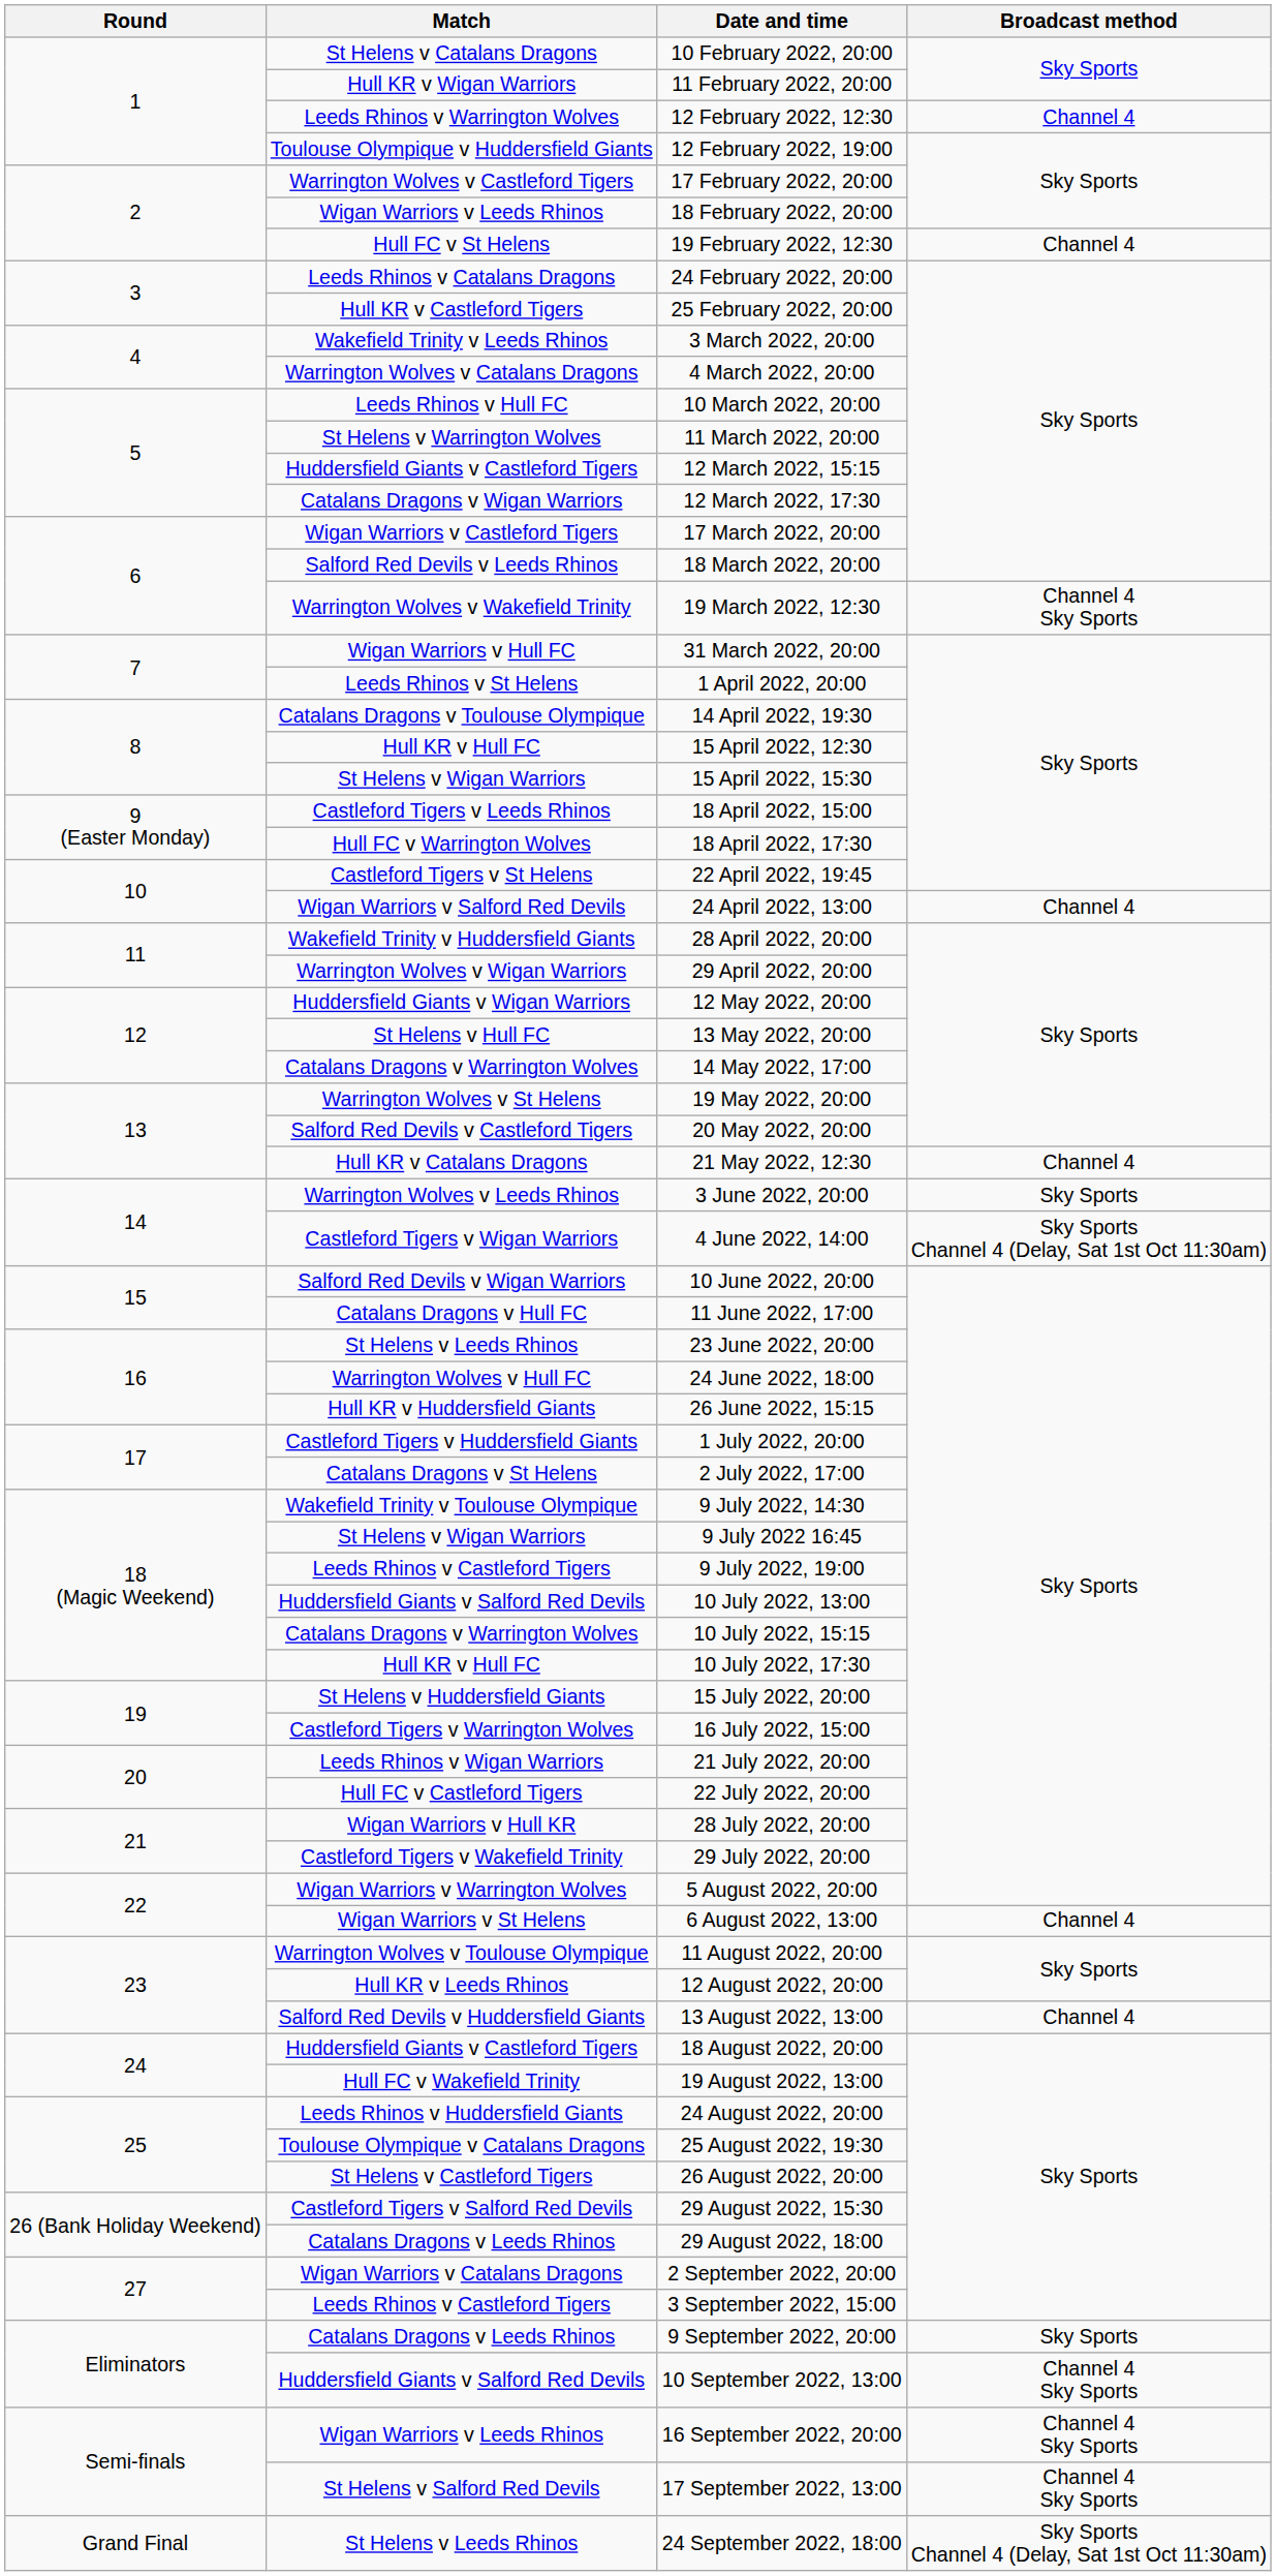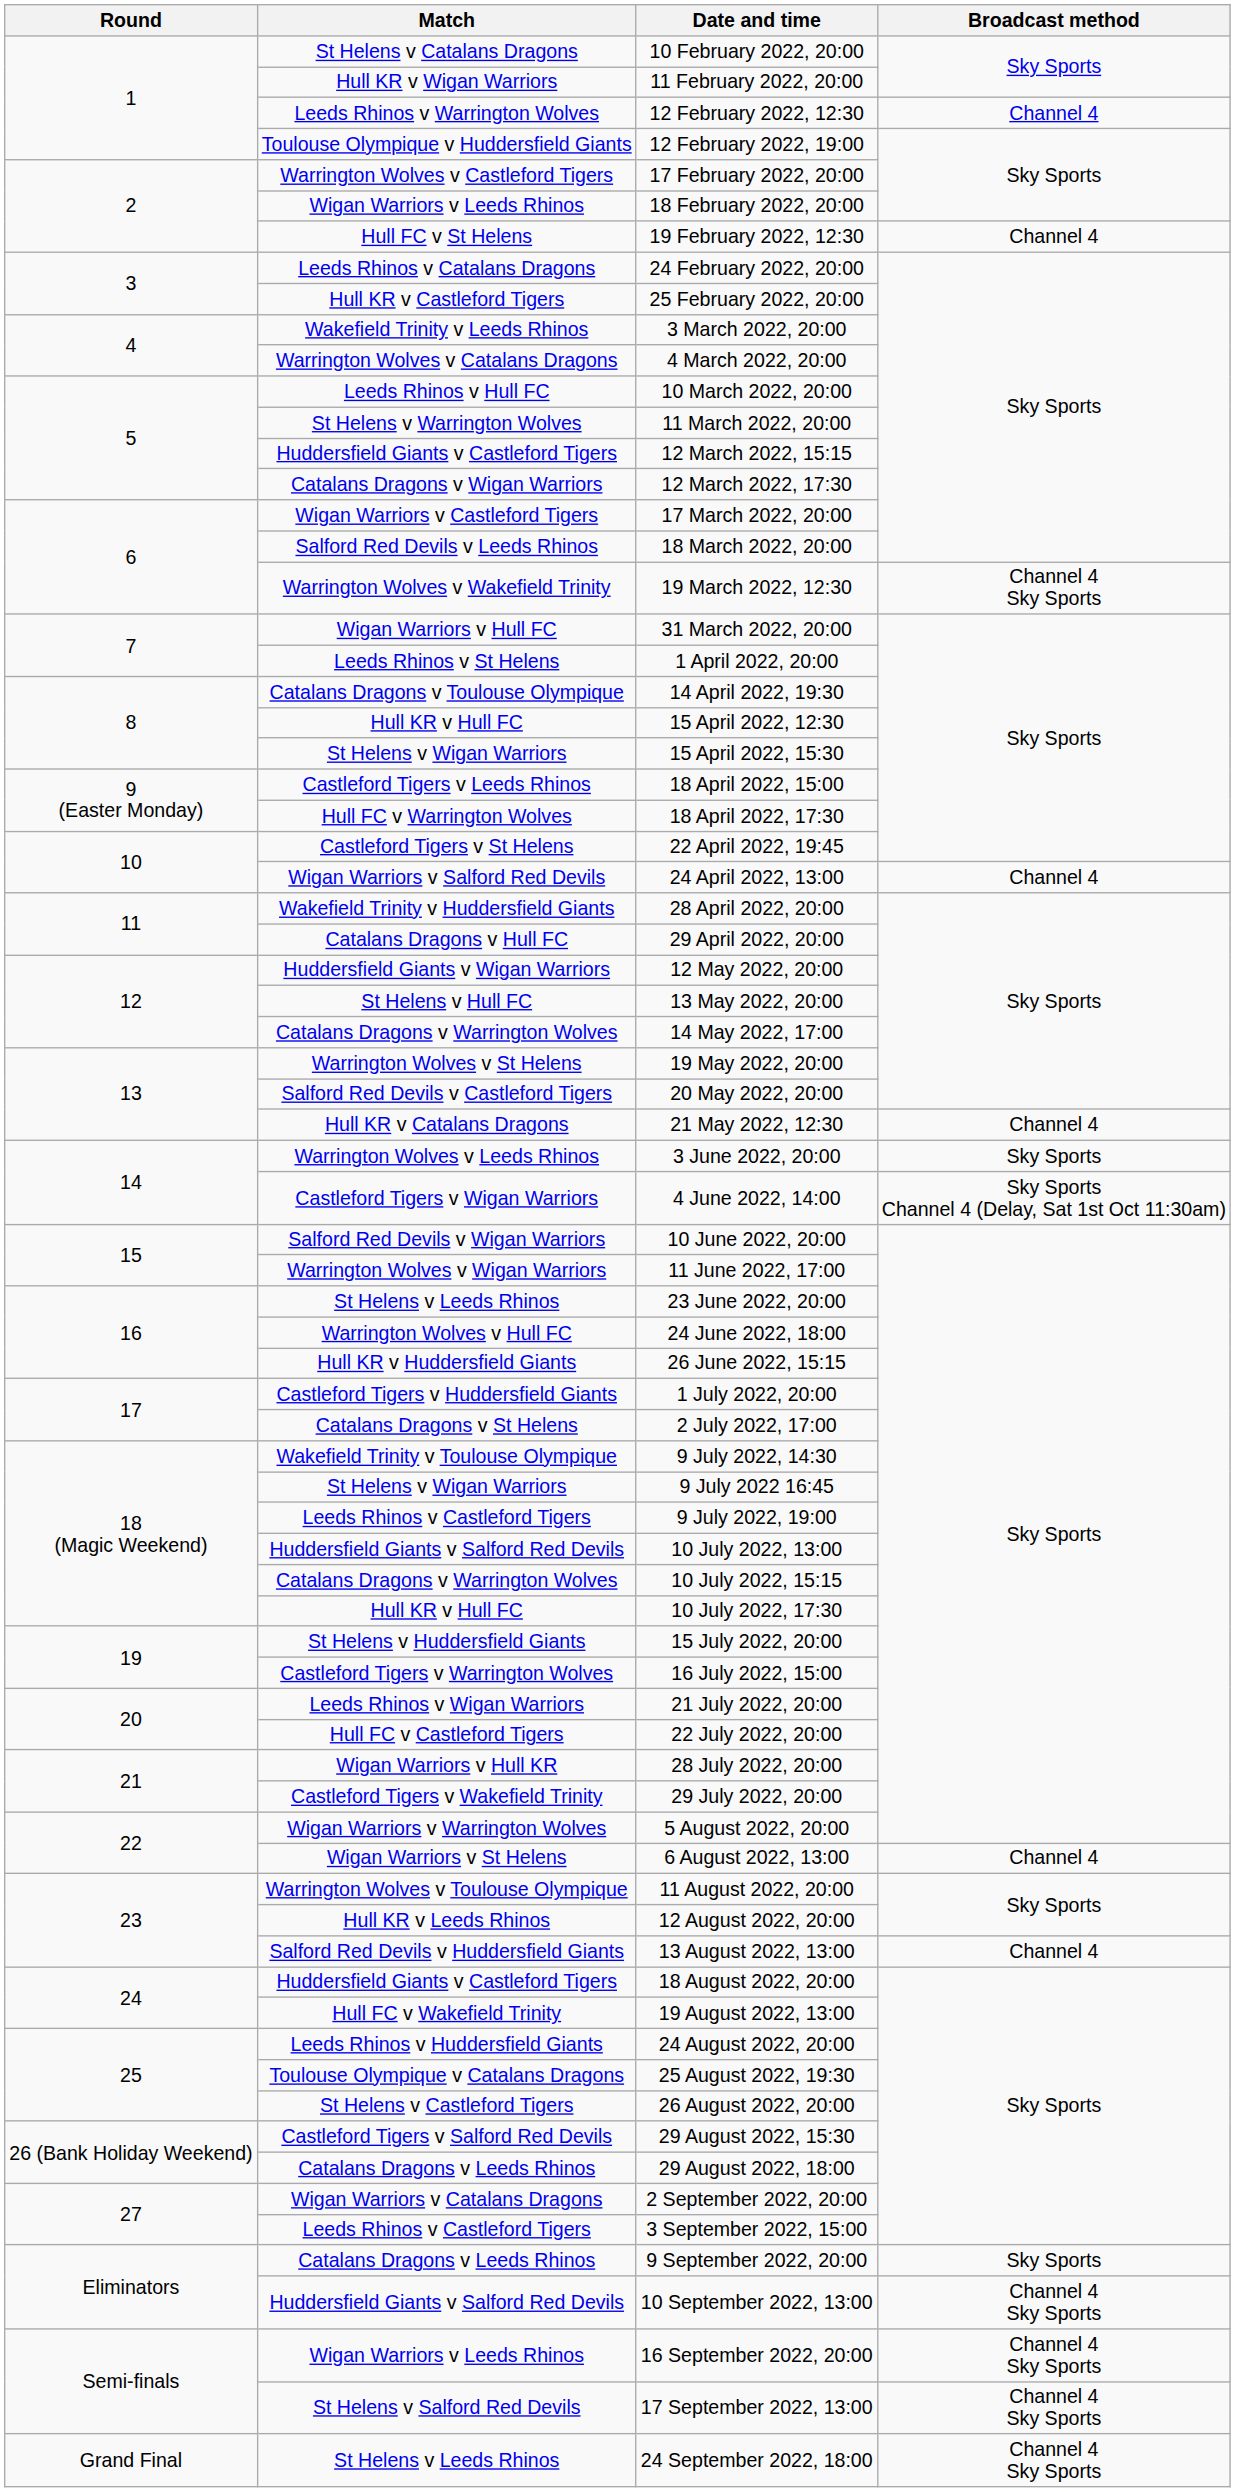 <table class="wikitable" style="border-collapse:collapse; font-size:90%; text-align:center;">
 <tr>
 <th>Round</th>
 <th>Match</th>
 <th>Date and time</th>
 <th>Broadcast method</th>
 </tr>
 <tr>
 <td Rowspan=4>1</td>
 <td><a href='#'>St Helens</a> v <a href='#'>Catalans Dragons</a></td>
 <td>10 February 2022, 20:00</td>
 <td Rowspan=2><a href='#'>Sky Sports</a></td>
 </tr>
 <tr>
 <td><a href='#'>Hull KR</a> v <a href='#'>Wigan Warriors</a></td>
 <td>11 February 2022, 20:00</td>
 </tr>
 <tr>
 <td><a href='#'>Leeds Rhinos</a> v <a href='#'>Warrington Wolves</a></td>
 <td>12 February 2022, 12:30</td>
 <td><a href='#'>Channel 4</a></td>
 </tr>
 <tr>
 <td><a href='#'>Toulouse Olympique</a> v <a href='#'>Huddersfield Giants</a></td>
 <td>12 February 2022, 19:00</td>
 <td Rowspan=3>Sky Sports</td>
 </tr>
 <tr>
 <td Rowspan=3>2</td>
 <td><a href='#'>Warrington Wolves</a> v <a href='#'>Castleford Tigers</a></td>
 <td>17 February 2022, 20:00</td>
 </tr>
 <tr>
 <td><a href='#'>Wigan Warriors</a> v <a href='#'>Leeds Rhinos</a></td>
 <td>18 February 2022, 20:00</td>
 </tr>
 <tr>
 <td><a href='#'>Hull FC</a> v <a href='#'>St Helens</a></td>
 <td>19 February 2022, 12:30</td>
 <td>Channel 4</td>
 </tr>
 <tr>
 <td Rowspan=2>3</td>
 <td><a href='#'>Leeds Rhinos</a> v <a href='#'>Catalans Dragons</a></td>
 <td>24 February 2022, 20:00</td>
 <td rowspan=10>Sky Sports</td>
 </tr>
 <tr>
 <td><a href='#'>Hull KR</a> v <a href='#'>Castleford Tigers</a></td>
 <td>25 February 2022, 20:00</td>
 </tr>
 <tr>
 <td rowspan=2>4</td>
 <td><a href='#'>Wakefield Trinity</a> v <a href='#'>Leeds Rhinos</a></td>
 <td>3 March 2022, 20:00</td>
 </tr>
 <tr>
 <td><a href='#'>Warrington Wolves</a> v <a href='#'>Catalans Dragons</a></td>
 <td>4 March 2022, 20:00</td>
 </tr>
 <tr>
 <td Rowspan=4>5</td>
 <td><a href='#'>Leeds Rhinos</a> v <a href='#'>Hull FC</a></td>
 <td>10 March 2022, 20:00</td>
 </tr>
 <tr>
 <td><a href='#'>St Helens</a> v <a href='#'>Warrington Wolves</a></td>
 <td>11 March 2022, 20:00</td>
 </tr>
 <tr>
 <td><a href='#'>Huddersfield Giants</a> v <a href='#'>Castleford Tigers</a></td>
 <td>12 March 2022, 15:15</td>
 </tr>
 <tr>
 <td><a href='#'>Catalans Dragons</a> v <a href='#'>Wigan Warriors</a></td>
 <td>12 March 2022, 17:30</td>
 </tr>
 <tr>
 <td Rowspan=3>6</td>
 <td><a href='#'>Wigan Warriors</a> v <a href='#'>Castleford Tigers</a></td>
 <td>17 March 2022, 20:00</td>
 </tr>
 <tr>
 <td><a href='#'>Salford Red Devils</a> v <a href='#'>Leeds Rhinos</a></td>
 <td>18 March 2022, 20:00</td>
 </tr>
 <tr>
 <td><a href='#'>Warrington Wolves</a> v <a href='#'>Wakefield Trinity</a></td>
 <td>19 March 2022, 12:30</td>
 <td>Channel 4 <br> Sky Sports</td>
 </tr>
 <tr>
 <td Rowspan=2>7</td>
 <td><a href='#'>Wigan Warriors</a> v <a href='#'>Hull FC</a></td>
 <td>31 March 2022, 20:00</td>
 <td Rowspan=8>Sky Sports</td>
 </tr>
 <tr>
 <td><a href='#'>Leeds Rhinos</a> v <a href='#'>St Helens</a></td>
 <td>1 April 2022, 20:00</td>
 </tr>
 <tr>
 <td Rowspan=3>8</td>
 <td><a href='#'>Catalans Dragons</a> v <a href='#'>Toulouse Olympique</a></td>
 <td>14 April 2022, 19:30</td>
 </tr>
 <tr>
 <td><a href='#'>Hull KR</a> v <a href='#'>Hull FC</a></td>
 <td>15 April 2022, 12:30</td>
 </tr>
 <tr>
 <td><a href='#'>St Helens</a> v <a href='#'>Wigan Warriors</a></td>
 <td>15 April 2022, 15:30</td>
 </tr>
 <tr>
 <td Rowspan=2>9 <br> (Easter Monday)</td>
 <td><a href='#'>Castleford Tigers</a> v <a href='#'>Leeds Rhinos</a></td>
 <td>18 April 2022, 15:00</td>
 </tr>
 <tr>
 <td><a href='#'>Hull FC</a> v <a href='#'>Warrington Wolves</a></td>
 <td>18 April 2022, 17:30</td>
 </tr>
 <tr>
 <td Rowspan=2>10</td>
 <td><a href='#'>Castleford Tigers</a> v <a href='#'>St Helens</a></td>
 <td>22 April 2022, 19:45</td>
 </tr>
 <tr>
 <td><a href='#'>Wigan Warriors</a> v <a href='#'>Salford Red Devils</a></td>
 <td>24 April 2022, 13:00</td>
 <td>Channel 4</td>
 </tr>
 <tr>
 <td Rowspan=2>11</td>
 <td><a href='#'>Wakefield Trinity</a> v <a href='#'>Huddersfield Giants</a></td>
 <td>28 April 2022, 20:00</td>
 <td Rowspan=7>Sky Sports</td>
 </tr>
 <tr>
-<td><a href='#'>Warrington Wolves</a> v <a href='#'>Wigan Warriors</a></td>
+<td><a href='#'>Catalans Dragons</a> v <a href='#'>Hull FC</a></td>
 <td>29 April 2022, 20:00</td>
 </tr>
 <tr>
 <td Rowspan=3>12</td>
 <td><a href='#'>Huddersfield Giants</a> v <a href='#'>Wigan Warriors</a></td>
 <td>12 May 2022, 20:00</td>
 </tr>
 <tr>
 <td><a href='#'>St Helens</a> v <a href='#'>Hull FC</a></td>
 <td>13 May 2022, 20:00</td>
 </tr>
 <tr>
 <td><a href='#'>Catalans Dragons</a> v <a href='#'>Warrington Wolves</a></td>
 <td>14 May 2022, 17:00</td>
 </tr>
 <tr>
 <td Rowspan=3>13</td>
 <td><a href='#'>Warrington Wolves</a> v <a href='#'>St Helens</a></td>
 <td>19 May 2022, 20:00</td>
 </tr>
 <tr>
 <td><a href='#'>Salford Red Devils</a> v <a href='#'>Castleford Tigers</a></td>
 <td>20 May 2022, 20:00</td>
 </tr>
 <tr>
 <td><a href='#'>Hull KR</a> v <a href='#'>Catalans Dragons</a></td>
 <td>21 May 2022, 12:30</td>
 <td>Channel 4</td>
 </tr>
 <tr>
 <td Rowspan=2>14</td>
 <td><a href='#'>Warrington Wolves</a> v <a href='#'>Leeds Rhinos</a></td>
 <td>3 June 2022, 20:00</td>
 <td>Sky Sports</td>
 </tr>
 <tr>
 <td><a href='#'>Castleford Tigers</a> v <a href='#'>Wigan Warriors</a></td>
 <td>4 June 2022, 14:00</td>
 <td>Sky Sports <br> Channel 4 (Delay, Sat 1st Oct 11:30am)</td>
 </tr>
 <tr>
 <td Rowspan=2>15</td>
 <td><a href='#'>Salford Red Devils</a> v <a href='#'>Wigan Warriors</a></td>
 <td>10 June 2022, 20:00</td>
 <td Rowspan=20>Sky Sports</td>
 </tr>
 <tr>
-<td><a href='#'>Catalans Dragons</a> v <a href='#'>Hull FC</a></td>
+<td><a href='#'>Warrington Wolves</a> v <a href='#'>Wigan Warriors</a></td>
 <td>11 June 2022, 17:00</td>
 </tr>
 <tr>
 <td Rowspan=3>16</td>
 <td><a href='#'>St Helens</a> v <a href='#'>Leeds Rhinos</a></td>
 <td>23 June 2022, 20:00</td>
 </tr>
 <tr>
 <td><a href='#'>Warrington Wolves</a> v <a href='#'>Hull FC</a></td>
 <td>24 June 2022, 18:00</td>
 </tr>
 <tr>
 <td><a href='#'>Hull KR</a> v <a href='#'>Huddersfield Giants</a></td>
 <td>26 June 2022, 15:15</td>
 </tr>
 <tr>
 <td Rowspan=2>17</td>
 <td><a href='#'>Castleford Tigers</a> v <a href='#'>Huddersfield Giants</a></td>
 <td>1 July 2022, 20:00</td>
 </tr>
 <tr>
 <td><a href='#'>Catalans Dragons</a> v <a href='#'>St Helens</a></td>
 <td>2 July 2022, 17:00</td>
 </tr>
 <tr>
 <td Rowspan=6>18 <br> (Magic Weekend)</td>
 <td><a href='#'>Wakefield Trinity</a> v <a href='#'>Toulouse Olympique</a></td>
 <td>9 July 2022, 14:30</td>
 </tr>
 <tr>
 <td><a href='#'>St Helens</a> v <a href='#'>Wigan Warriors</a></td>
 <td>9 July 2022 16:45</td>
 </tr>
 <tr>
 <td><a href='#'>Leeds Rhinos</a> v <a href='#'>Castleford Tigers</a></td>
 <td>9 July 2022, 19:00</td>
 </tr>
 <tr>
 <td><a href='#'>Huddersfield Giants</a> v <a href='#'>Salford Red Devils</a></td>
 <td>10 July 2022, 13:00</td>
 </tr>
 <tr>
 <td><a href='#'>Catalans Dragons</a> v <a href='#'>Warrington Wolves</a></td>
 <td>10 July 2022, 15:15</td>
 </tr>
 <tr>
 <td><a href='#'>Hull KR</a> v <a href='#'>Hull FC</a></td>
 <td>10 July 2022, 17:30</td>
 </tr>
 <tr>
 <td rowspan=2>19</td>
 <td><a href='#'>St Helens</a> v <a href='#'>Huddersfield Giants</a></td>
 <td>15 July 2022, 20:00</td>
 </tr>
 <tr>
 <td><a href='#'>Castleford Tigers</a> v <a href='#'>Warrington Wolves</a></td>
 <td>16 July 2022, 15:00</td>
 </tr>
 <tr>
 <td rowspan=2>20</td>
 <td><a href='#'>Leeds Rhinos</a> v <a href='#'>Wigan Warriors</a></td>
 <td>21 July 2022, 20:00</td>
 </tr>
 <tr>
 <td><a href='#'>Hull FC</a> v <a href='#'>Castleford Tigers</a></td>
 <td>22 July 2022, 20:00</td>
 </tr>
 <tr>
 <td rowspan=2>21</td>
 <td><a href='#'>Wigan Warriors</a> v <a href='#'>Hull KR</a></td>
 <td>28 July 2022, 20:00</td>
 </tr>
 <tr>
 <td><a href='#'>Castleford Tigers</a> v <a href='#'>Wakefield Trinity</a></td>
 <td>29 July 2022, 20:00</td>
 </tr>
 <tr>
 <td rowspan=2>22</td>
 <td><a href='#'>Wigan Warriors</a> v <a href='#'>Warrington Wolves</a></td>
 <td>5 August 2022, 20:00</td>
 </tr>
 <tr>
 <td><a href='#'>Wigan Warriors</a> v <a href='#'>St Helens</a></td>
 <td>6 August 2022, 13:00</td>
 <td>Channel 4</td>
 </tr>
 <tr>
 <td rowspan=3>23</td>
 <td><a href='#'>Warrington Wolves</a> v <a href='#'>Toulouse Olympique</a></td>
 <td>11 August 2022, 20:00</td>
 <td rowspan=2>Sky Sports</td>
 </tr>
 <tr>
 <td><a href='#'>Hull KR</a> v <a href='#'>Leeds Rhinos</a></td>
 <td>12 August 2022, 20:00</td>
 </tr>
 <tr>
 <td><a href='#'>Salford Red Devils</a> v <a href='#'>Huddersfield Giants</a></td>
 <td>13 August 2022, 13:00</td>
 <td>Channel 4</td>
 </tr>
 <tr>
 <td rowspan=2>24</td>
 <td><a href='#'>Huddersfield Giants</a> v <a href='#'>Castleford Tigers</a></td>
 <td>18 August 2022, 20:00</td>
 <td rowspan=9>Sky Sports</td>
 </tr>
 <tr>
 <td><a href='#'>Hull FC</a> v <a href='#'>Wakefield Trinity</a></td>
 <td>19 August 2022, 13:00</td>
 </tr>
 <tr>
 <td Rowspan=3>25</td>
 <td><a href='#'>Leeds Rhinos</a> v <a href='#'>Huddersfield Giants</a></td>
 <td>24 August 2022, 20:00</td>
 </tr>
 <tr>
 <td><a href='#'>Toulouse Olympique</a> v <a href='#'>Catalans Dragons</a></td>
 <td>25 August 2022, 19:30</td>
 </tr>
 <tr>
 <td><a href='#'>St Helens</a> v <a href='#'>Castleford Tigers</a></td>
 <td>26 August 2022, 20:00</td>
 </tr>
 <tr>
 <td rowspan=2>26 (Bank Holiday Weekend)</td>
 <td><a href='#'>Castleford Tigers</a> v <a href='#'>Salford Red Devils</a></td>
 <td>29 August 2022, 15:30</td>
 </tr>
 <tr>
 <td><a href='#'>Catalans Dragons</a> v <a href='#'>Leeds Rhinos</a></td>
 <td>29 August 2022, 18:00</td>
 </tr>
 <tr>
 <td rowspan=2>27</td>
 <td><a href='#'>Wigan Warriors</a> v <a href='#'>Catalans Dragons</a></td>
 <td>2 September 2022, 20:00</td>
 </tr>
 <tr>
 <td><a href='#'>Leeds Rhinos</a> v <a href='#'>Castleford Tigers</a></td>
 <td>3 September 2022, 15:00</td>
 </tr>
 <tr>
 <td rowspan=2>Eliminators</td>
 <td><a href='#'>Catalans Dragons</a> v <a href='#'>Leeds Rhinos</a></td>
 <td>9 September 2022, 20:00</td>
 <td>Sky Sports</td>
 </tr>
 <tr>
 <td><a href='#'>Huddersfield Giants</a> v <a href='#'>Salford Red Devils</a></td>
 <td>10 September 2022, 13:00</td>
 <td>Channel 4 <br> Sky Sports</td>
 </tr>
 <tr>
 <td rowspan=2>Semi-finals</td>
 <td><a href='#'>Wigan Warriors</a> v <a href='#'>Leeds Rhinos</a></td>
 <td>16 September 2022, 20:00</td>
 <td>Channel 4 <br> Sky Sports</td>
 </tr>
 <tr>
 <td><a href='#'>St Helens</a> v <a href='#'>Salford Red Devils</a></td>
 <td>17 September 2022, 13:00</td>
 <td>Channel 4 <br> Sky Sports</td>
 </tr>
 <tr>
 <td>Grand Final</td>
 <td><a href='#'>St Helens</a> v <a href='#'>Leeds Rhinos</a></td>
 <td>24 September 2022, 18:00</td>
-<td>Sky Sports <br> Channel 4 (Delay, Sat 1st Oct 11:30am)</td>
+<td>Channel 4 <br> Sky Sports</td>
 </tr>
 </table>
